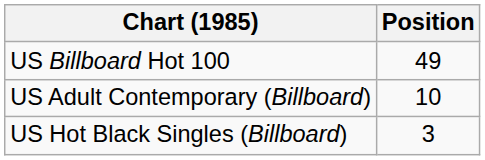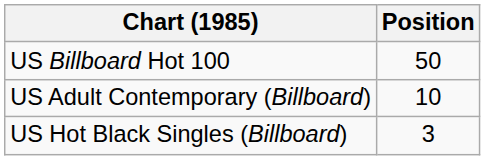 <table class="wikitable sortable">
 <tr>
 <th>Chart (1985)</th>
 <th>Position</th>
 </tr>
 <tr>
 <td>US <em>Billboard</em> Hot 100</td>
-<td style="text-align:center;">49</td>
+<td style="text-align:center;">50</td>
 </tr>
 <tr>
 <td>US Adult Contemporary (<em>Billboard</em>)</td>
 <td style="text-align:center;">10</td>
 </tr>
 <tr>
 <td>US Hot Black Singles (<em>Billboard</em>)</td>
 <td style="text-align:center;">3</td>
 </tr>
 </table>
